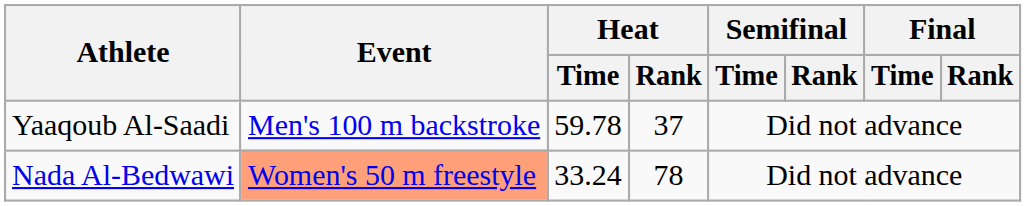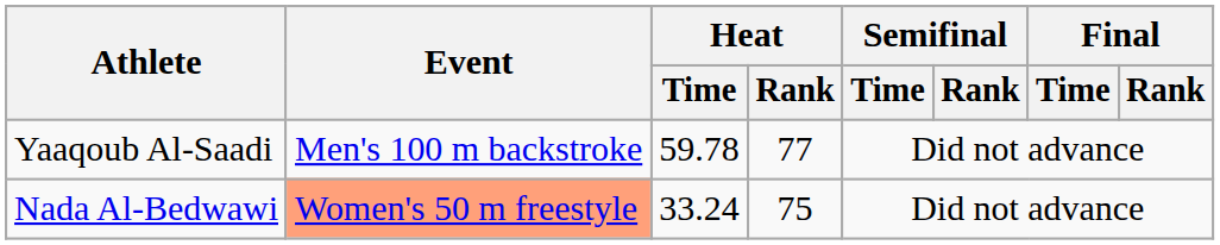 <table class=wikitable style="font-size:90%">
 <tr>
 <th rowspan="2">Athlete</th>
 <th rowspan="2">Event</th>
 <th colspan="2">Heat</th>
 <th colspan="2">Semifinal</th>
 <th colspan="2">Final</th>
 </tr>
 <tr style="font-size:95%">
 <th>Time</th>
 <th>Rank</th>
 <th>Time</th>
 <th>Rank</th>
 <th>Time</th>
 <th>Rank</th>
 </tr>
 <tr align=center>
 <td align=left>Yaaqoub Al-Saadi</td>
 <td align=left><a href='#'>Men's 100 m backstroke</a></td>
 <td>59.78</td>
-<td>37</td>
+<td>77</td>
 <td colspan=4>Did not advance</td>
 </tr>
 <tr align=center>
 <td align=left><a href='#'>Nada Al-Bedwawi</a></td>
 <td align=left style="background: lightsalmon;"><a href='#'>Women's 50 m freestyle</a></td>
 <td>33.24</td>
-<td>78</td>
+<td>75</td>
 <td colspan=4>Did not advance</td>
 </tr>
 </table>
